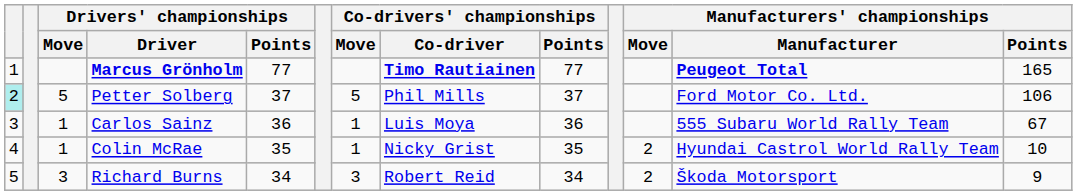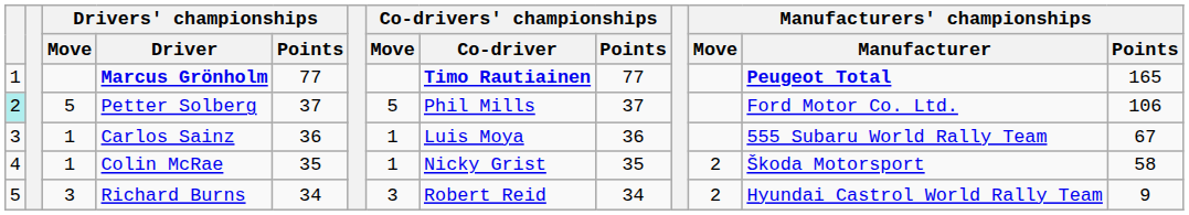 <table class="wikitable" style="font-size:85%;">
 <tr>
 <th rowspan="2"></th>
 <th rowspan="7" style="width:5px;"></th>
 <th colspan="3">Drivers' championships</th>
 <th rowspan="7" style="width:5px;"></th>
 <th colspan="3" nowrap>Co-drivers' championships</th>
 <th rowspan="7" style="width:5px;"></th>
 <th colspan="3" nowrap>Manufacturers' championships</th>
 </tr>
 <tr>
 <th>Move</th>
 <th>Driver</th>
 <th>Points</th>
 <th>Move</th>
 <th>Co-driver</th>
 <th>Points</th>
 <th>Move</th>
 <th>Manufacturer</th>
 <th>Points</th>
 </tr>
 <tr>
 <td align="center">1</td>
 <td align="center"></td>
 <td> <strong><a href='#'>Marcus Grönholm</a></strong></td>
 <td align="center">77</td>
 <td align="center"></td>
 <td> <strong><a href='#'>Timo Rautiainen</a></strong></td>
 <td align="center">77</td>
 <td align="center"></td>
 <td> <strong><a href='#'>Peugeot Total</a></strong></td>
 <td align="center">165</td>
 </tr>
 <tr>
 <td align="center" style="background: paleturquoise;">2</td>
 <td align="center"> 5</td>
 <td> <a href='#'>Petter Solberg</a></td>
 <td align="center">37</td>
 <td align="center"> 5</td>
 <td> <a href='#'>Phil Mills</a></td>
 <td align="center">37</td>
 <td align="center"></td>
 <td> <a href='#'>Ford Motor Co. Ltd.</a></td>
 <td align="center">106</td>
 </tr>
 <tr>
 <td align="center">3</td>
 <td align="center"> 1</td>
 <td> <a href='#'>Carlos Sainz</a></td>
 <td align="center">36</td>
 <td align="center"> 1</td>
 <td> <a href='#'>Luis Moya</a></td>
 <td align="center">36</td>
 <td align="center"></td>
 <td> <a href='#'>555 Subaru World Rally Team</a></td>
 <td align="center">67</td>
 </tr>
 <tr>
 <td align="center">4</td>
 <td align="center"> 1</td>
 <td> <a href='#'>Colin McRae</a></td>
 <td align="center">35</td>
 <td align="center"> 1</td>
 <td> <a href='#'>Nicky Grist</a></td>
 <td align="center">35</td>
 <td align="center"> 2</td>
-<td> <a href='#'>Hyundai Castrol World Rally Team</a></td>
-<td align="center">10</td>
+<td> <a href='#'>Škoda Motorsport</a></td>
+<td align="center">58</td>
 </tr>
 <tr>
 <td align="center">5</td>
 <td align="center"> 3</td>
 <td> <a href='#'>Richard Burns</a></td>
 <td align="center">34</td>
 <td align="center"> 3</td>
 <td> <a href='#'>Robert Reid</a></td>
 <td align="center">34</td>
 <td align="center"> 2</td>
-<td> <a href='#'>Škoda Motorsport</a></td>
+<td> <a href='#'>Hyundai Castrol World Rally Team</a></td>
 <td align="center">9</td>
 </tr>
 </table>
